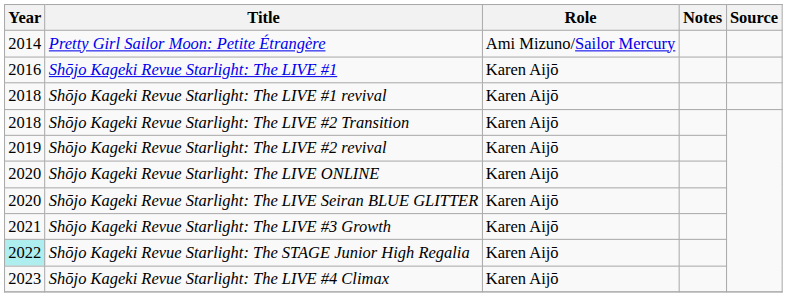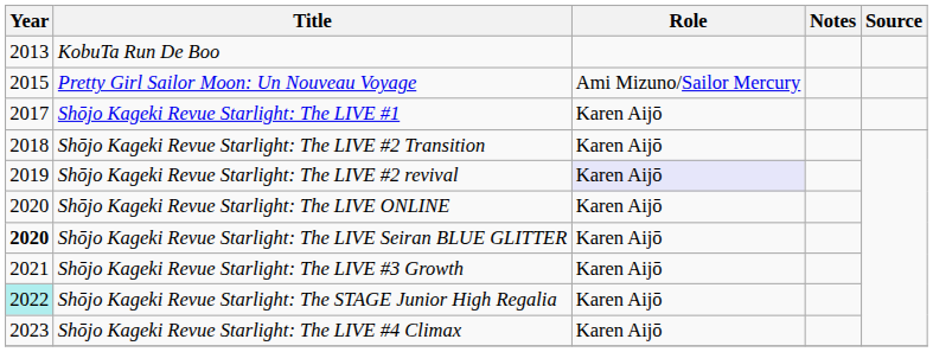 <table class="wikitable sortable plainrowheaders">
 <tr>
 <th>Year</th>
 <th>Title</th>
 <th>Role</th>
 <th class="unsortable">Notes</th>
 <th class="unsortable">Source</th>
 </tr>
 <tr>
-<td>2014</td>
-<td><em><a href='#'>Pretty Girl Sailor Moon: Petite Étrangère</a></em></td>
+<td>2013</td>
+<td><em>KobuTa Run De Boo</em></td>
+<td></td>
+<td></td>
+<td></td>
+</tr>
+<tr>
+<td>2015</td>
+<td><em><a href='#'>Pretty Girl Sailor Moon: Un Nouveau Voyage</a></em></td>
 <td>Ami Mizuno/<a href='#'>Sailor Mercury</a></td>
 <td></td>
 <td></td>
 </tr>
 <tr>
-<td>2016</td>
+<td>2017</td>
 <td><em><a href='#'>Shōjo Kageki Revue Starlight: The LIVE #1</a></em></td>
-<td>Karen Aijō</td>
-<td></td>
-<td></td>
-</tr>
-<tr>
-<td>2018</td>
-<td><em>Shōjo Kageki Revue Starlight: The LIVE #1 revival</em></td>
 <td>Karen Aijō</td>
 <td></td>
 <td></td>
 </tr>
 <tr>
 <td>2018</td>
 <td><em>Shōjo Kageki Revue Starlight: The LIVE #2 Transition</em></td>
 <td>Karen Aijō</td>
 <td></td>
 <td rowspan="7"></td>
 </tr>
 <tr>
 <td>2019</td>
 <td><em>Shōjo Kageki Revue Starlight: The LIVE #2 revival</em></td>
-<td>Karen Aijō</td>
+<td style="background: lavender;">Karen Aijō</td>
 <td></td>
 </tr>
 <tr>
 <td>2020</td>
 <td><em>Shōjo Kageki Revue Starlight: The LIVE ONLINE</em></td>
 <td>Karen Aijō</td>
 <td></td>
 </tr>
 <tr>
-<td>2020</td>
+<td><strong>2020</strong></td>
 <td><em>Shōjo Kageki Revue Starlight: The LIVE Seiran BLUE GLITTER</em></td>
 <td>Karen Aijō</td>
 <td></td>
 </tr>
 <tr>
 <td>2021</td>
 <td><em>Shōjo Kageki Revue Starlight: The LIVE #3 Growth</em></td>
 <td>Karen Aijō</td>
 <td></td>
 </tr>
 <tr>
 <td style="background: paleturquoise;">2022</td>
 <td><em>Shōjo Kageki Revue Starlight: The STAGE Junior High Regalia</em></td>
 <td>Karen Aijō</td>
 <td></td>
 </tr>
 <tr>
 <td>2023</td>
 <td><em>Shōjo Kageki Revue Starlight: The LIVE #4 Climax</em></td>
 <td>Karen Aijō</td>
 <td></td>
 </tr>
 <tr>
 </tr>
 </table>
